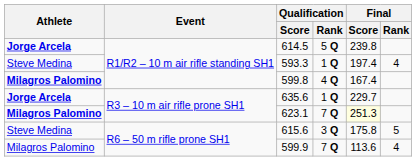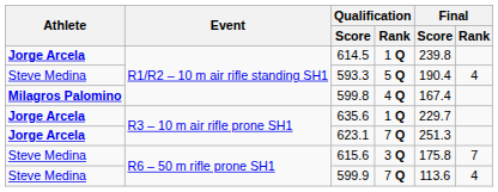 <table class=wikitable style="font-size:90%">
 <tr>
 <th rowspan="2">Athlete</th>
 <th rowspan="2">Event</th>
 <th colspan="2">Qualification</th>
 <th colspan="2">Final</th>
 </tr>
 <tr>
 <th>Score</th>
 <th>Rank</th>
 <th>Score</th>
 <th>Rank</th>
 </tr>
 <tr align=center>
 <td align=left><strong><a href='#'>Jorge Arcela</a></strong></td>
 <td align=left rowspan=3><a href='#'>R1/R2 – 10 m air rifle standing SH1</a></td>
 <td>614.5</td>
-<td>5 <strong>Q</strong></td>
+<td>1 <strong>Q</strong></td>
 <td>239.8</td>
 <td></td>
 </tr>
 <tr align=center>
 <td align=left><a href='#'>Steve Medina</a></td>
 <td>593.3</td>
-<td>1 <strong>Q</strong></td>
-<td>197.4</td>
+<td>5 <strong>Q</strong></td>
+<td>190.4</td>
 <td>4</td>
 </tr>
 <tr align=center>
 <td align=left><strong><a href='#'>Milagros Palomino</a></strong></td>
 <td>599.8</td>
 <td>4 <strong>Q</strong></td>
 <td>167.4</td>
 <td></td>
 </tr>
 <tr align=center>
 <td align=left><strong><a href='#'>Jorge Arcela</a></strong></td>
 <td align=left rowspan=2><a href='#'>R3 – 10 m air rifle prone SH1</a></td>
 <td>635.6</td>
 <td>1 <strong>Q</strong></td>
 <td>229.7</td>
 <td></td>
 </tr>
 <tr align=center>
-<td align=left><strong><a href='#'>Milagros Palomino</a></strong></td>
+<td align=left><strong><a href='#'>Jorge Arcela</a></strong></td>
 <td>623.1</td>
 <td>7 <strong>Q</strong></td>
-<td style="background: lightyellow;">251.3</td>
+<td>251.3</td>
 <td></td>
 </tr>
 <tr align=center>
 <td align=left><a href='#'>Steve Medina</a></td>
 <td align=left rowspan=2><a href='#'>R6 – 50 m rifle prone SH1</a></td>
 <td>615.6</td>
 <td>3 <strong>Q</strong></td>
 <td>175.8</td>
-<td>5</td>
+<td>7</td>
 </tr>
 <tr align=center>
-<td align=left><a href='#'>Milagros Palomino</a></td>
+<td align=left><a href='#'>Steve Medina</a></td>
 <td>599.9</td>
 <td>7 <strong>Q</strong></td>
 <td>113.6</td>
 <td>4</td>
 </tr>
 </table>
